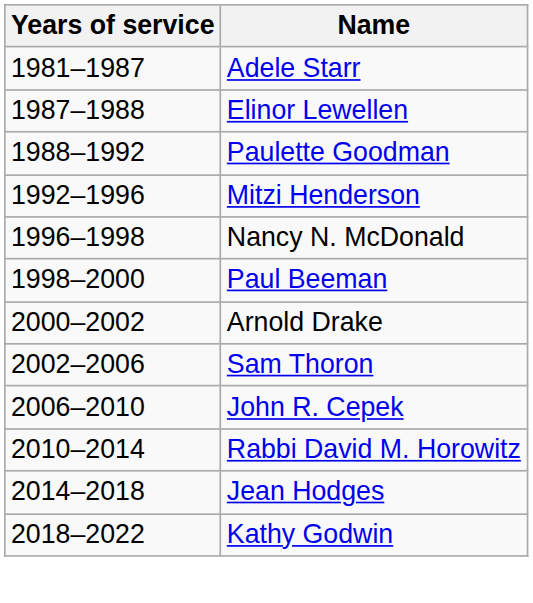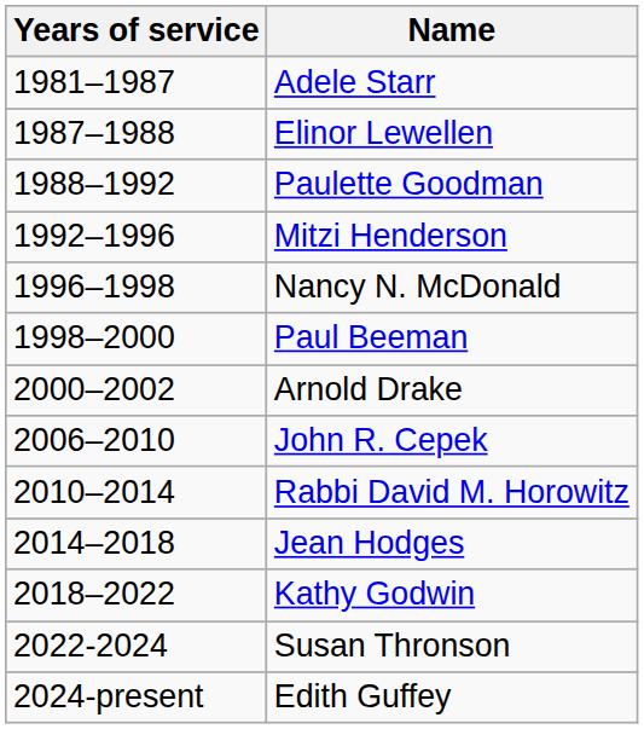 <table class="wikitable sortable">
 <tr>
 <th>Years of service</th>
 <th>Name</th>
 </tr>
 <tr>
 <td>1981–1987</td>
 <td><a href='#'>Adele Starr</a></td>
 </tr>
 <tr>
 <td>1987–1988</td>
 <td><a href='#'>Elinor Lewellen</a></td>
 </tr>
 <tr>
 <td>1988–1992</td>
 <td><a href='#'>Paulette Goodman</a></td>
 </tr>
 <tr>
 <td>1992–1996</td>
 <td><a href='#'>Mitzi Henderson</a></td>
 </tr>
 <tr>
 <td>1996–1998</td>
 <td>Nancy N. McDonald</td>
 </tr>
 <tr>
 <td>1998–2000</td>
 <td><a href='#'>Paul Beeman</a></td>
 </tr>
 <tr>
 <td>2000–2002</td>
 <td>Arnold Drake</td>
 </tr>
 <tr>
-<td>2002–2006</td>
-<td><a href='#'>Sam Thoron</a></td>
-</tr>
-<tr>
 <td>2006–2010</td>
 <td><a href='#'>John R. Cepek</a></td>
 </tr>
 <tr>
 <td>2010–2014</td>
 <td><a href='#'>Rabbi David M. Horowitz</a></td>
 </tr>
 <tr>
 <td>2014–2018</td>
 <td><a href='#'>Jean Hodges</a></td>
 </tr>
 <tr>
 <td>2018–2022</td>
 <td><a href='#'>Kathy Godwin</a></td>
 </tr>
+<tr>
+<td>2022-2024</td>
+<td>Susan Thronson</td>
+</tr>
+<tr>
+<td>2024-present</td>
+<td>Edith Guffey</td>
+</tr>
 </table>
